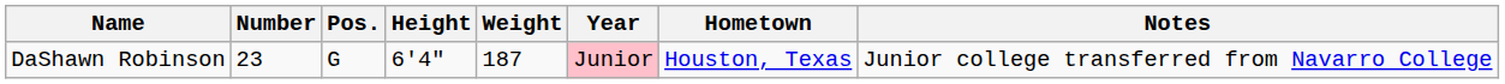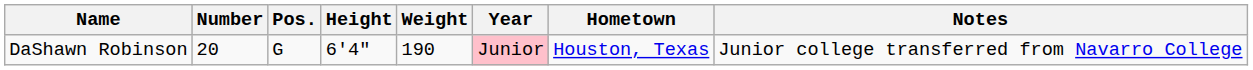 <table class="wikitable sortable" border="1">
 <tr>
 <th>Name</th>
 <th>Number</th>
 <th>Pos.</th>
 <th>Height</th>
 <th>Weight</th>
 <th>Year</th>
 <th>Hometown</th>
 <th class="unsortable">Notes</th>
 </tr>
 <tr>
 <td>DaShawn Robinson</td>
-<td>23</td>
+<td>20</td>
 <td>G</td>
 <td>6'4"</td>
-<td>187</td>
+<td>190</td>
 <td style="background: pink;">Junior</td>
 <td><a href='#'>Houston, Texas</a></td>
 <td>Junior college transferred from <a href='#'>Navarro College</a></td>
 </tr>
 </table>
